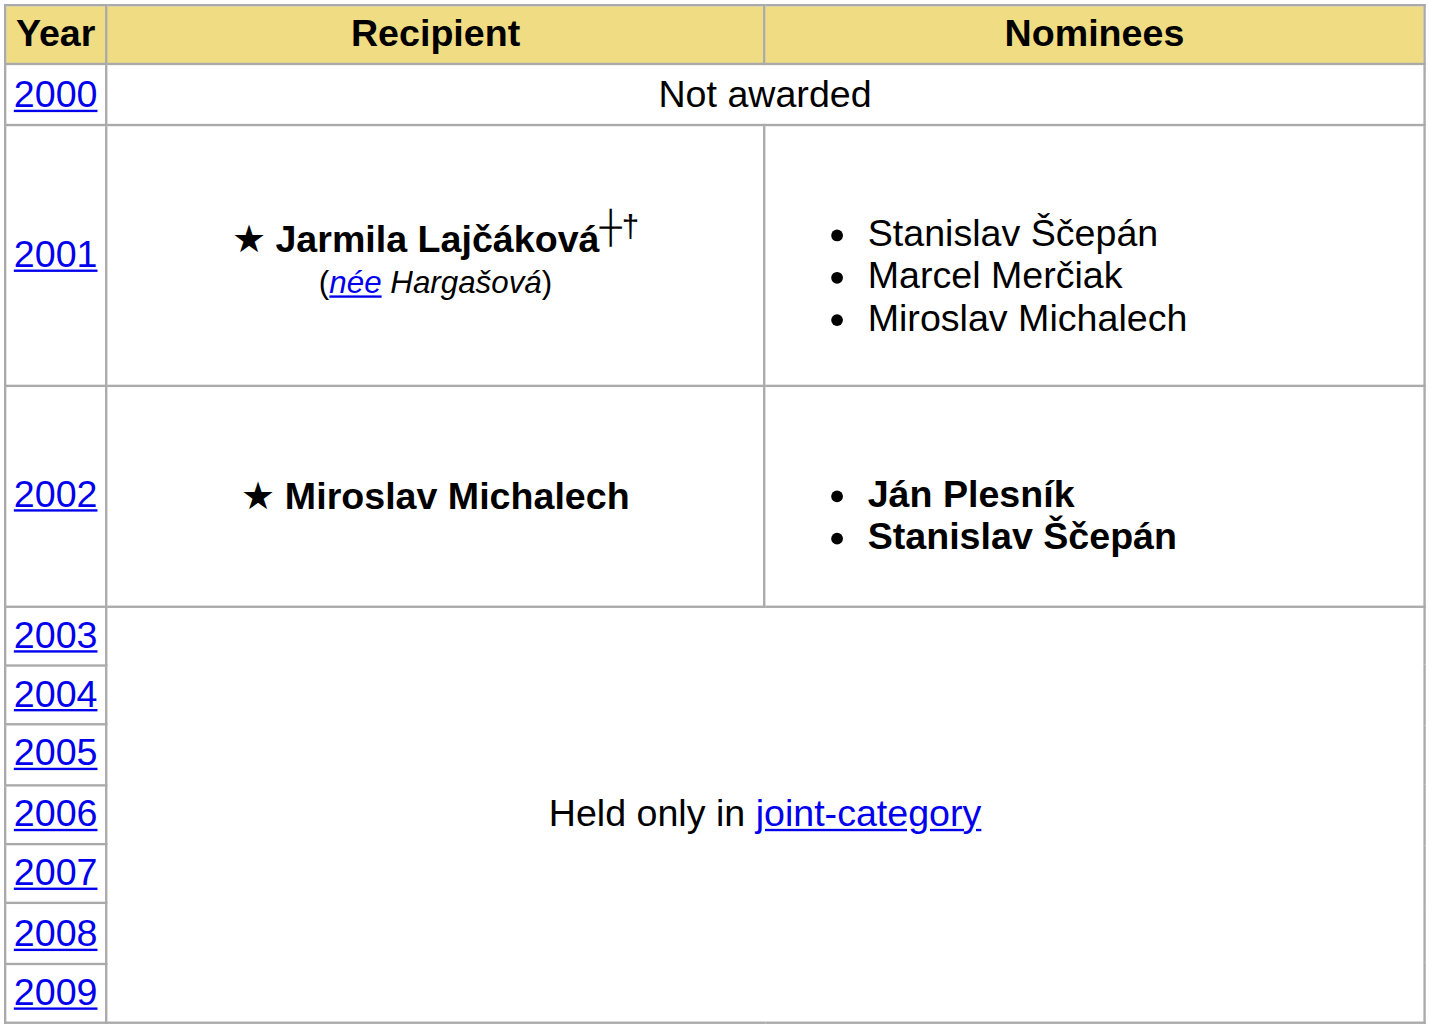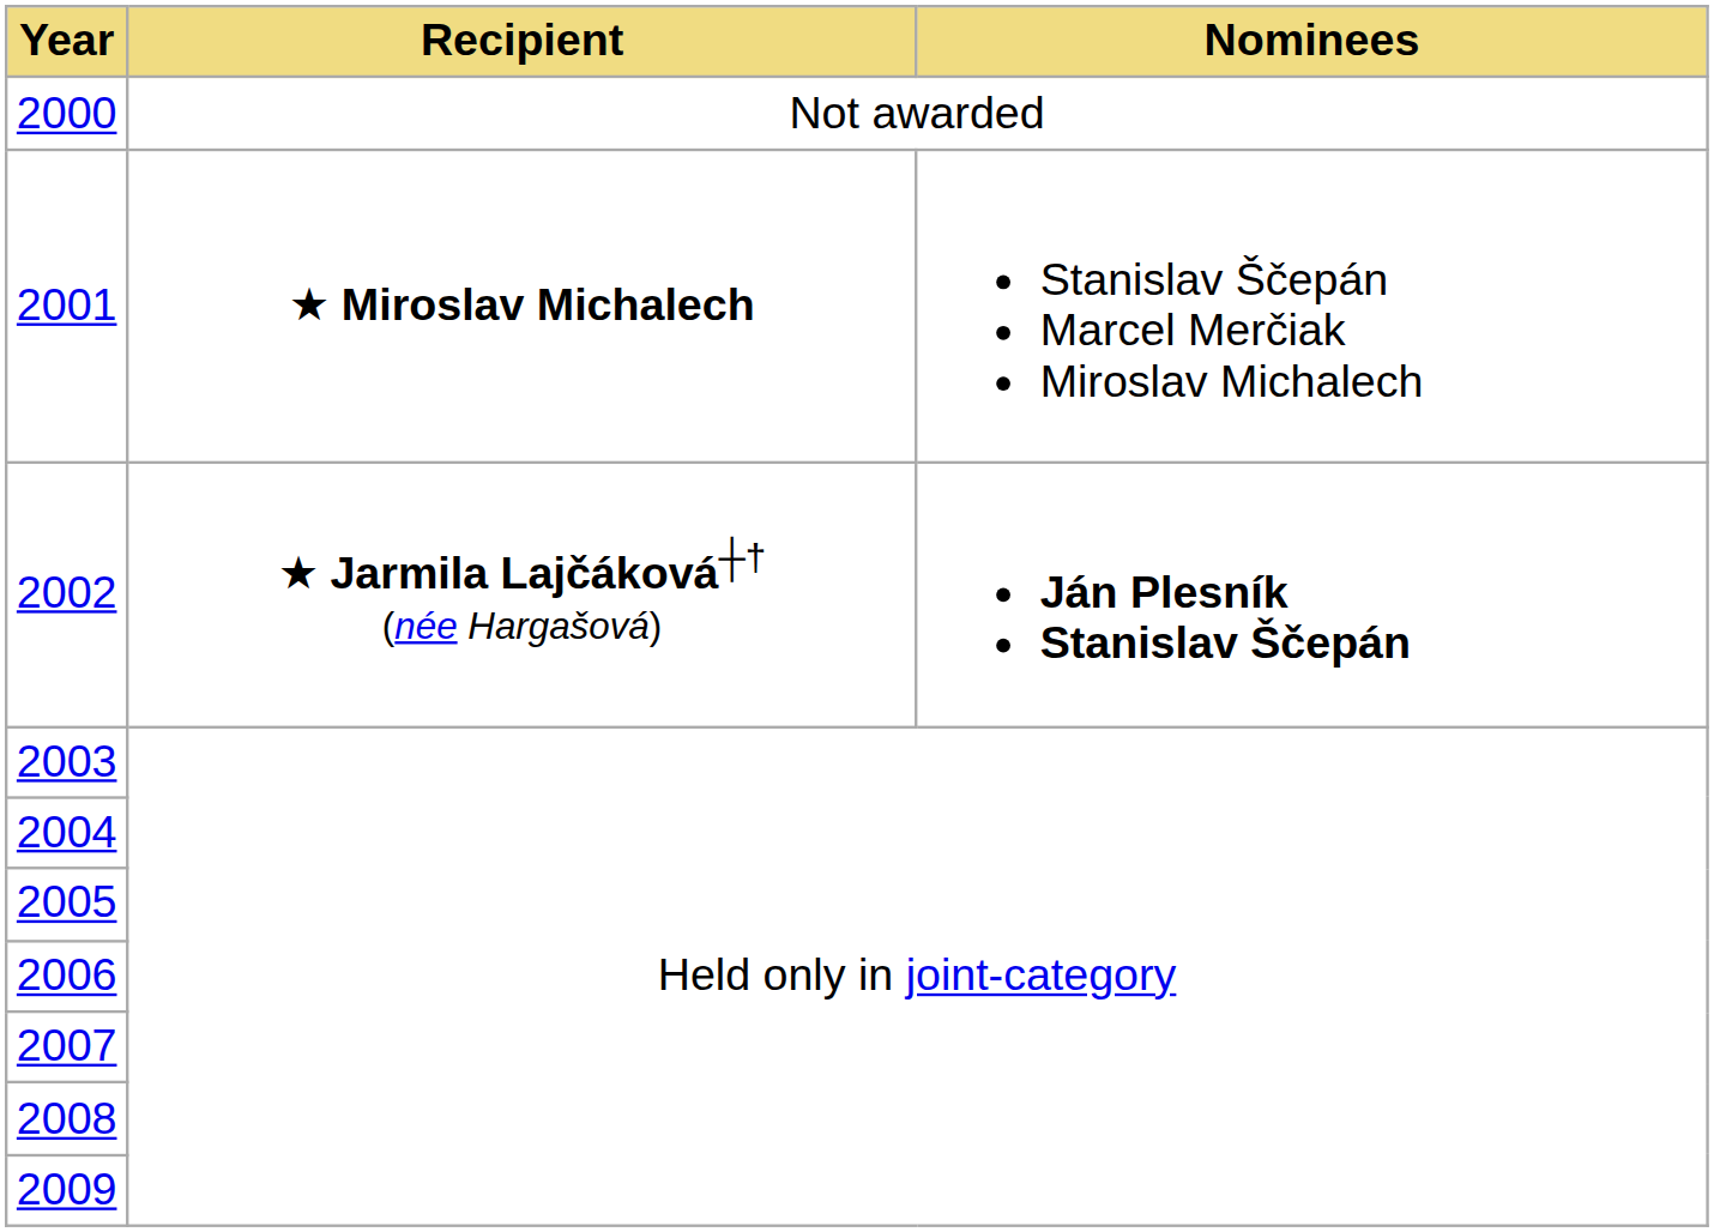 <table class=wikitable sortable style="background:white">
 <tr>
 <th style=background:#F0DC82>Year</th>
 <th style=background:#F0DC82 width=273>Recipient</th>
 <th style=background:#F0DC82 width=273>Nominees</th>
 </tr>
 <tr>
 <td><a href='#'>2000</a></td>
 <td align=center colspan=2>Not awarded</td>
 </tr>
 <tr>
 <td><a href='#'>2001</a></td>
-<td align=center>★ <strong>Jarmila Lajčáková</strong><sup>┼†</sup> <br><small>(<em><a href='#'>née</a> Hargašová</em>)</small></td>
+<td align=center>★ <strong>Miroslav Michalech</strong></td>
 <td><br><ul><li>Stanislav Ščepán</li><li>Marcel Merčiak</li><li>Miroslav Michalech</li></ul></td>
 </tr>
 <tr>
 <td><a href='#'>2002</a></td>
-<td align=center>★ <strong>Miroslav Michalech</strong></td>
+<td align=center>★ <strong>Jarmila Lajčáková</strong><sup>┼†</sup> <br><small>(<em><a href='#'>née</a> Hargašová</em>)</small></td>
 <td><strong><br><ul><li>Ján Plesník</li><li>Stanislav Ščepán</li></ul></strong></td>
 </tr>
 <tr>
 <td><a href='#'>2003</a></td>
 <td align=center rowspan=7 colspan=2>Held only in <a href='#'>joint-category</a></td>
 </tr>
 <tr>
 <td><a href='#'>2004</a></td>
 </tr>
 <tr>
 <td><a href='#'>2005</a></td>
 </tr>
 <tr>
 <td><a href='#'>2006</a></td>
 </tr>
 <tr>
 <td><a href='#'>2007</a></td>
 </tr>
 <tr>
 <td><a href='#'>2008</a></td>
 </tr>
 <tr>
 <td><a href='#'>2009</a></td>
 </tr>
 </table>
